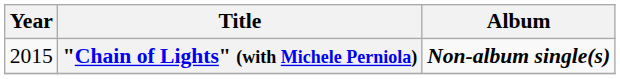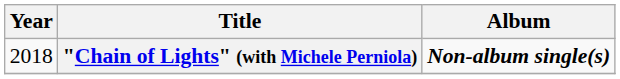 <table class="wikitable plainrowheaders" style="text-align:center;">
 <tr>
 <th scpoe="col" rowspan="1">Year</th>
 <th scope="col" rowspan="1">Title</th>
 <th scope="col" rowspan="1">Album</th>
 </tr>
 <tr>
-<td>2015</td>
+<td>2018</td>
 <th scope="row">"<a href='#'>Chain of Lights</a>" <small>(with <a href='#'>Michele Perniola</a>)</small></th>
 <td><strong><em>Non-album single(s)</em></strong></td>
 </tr>
 <tr>
 </tr>
 </table>
